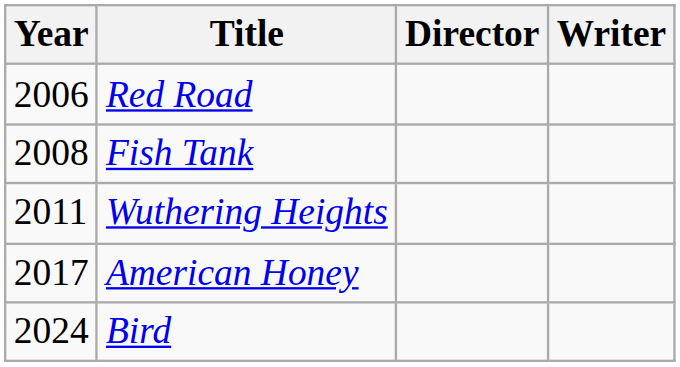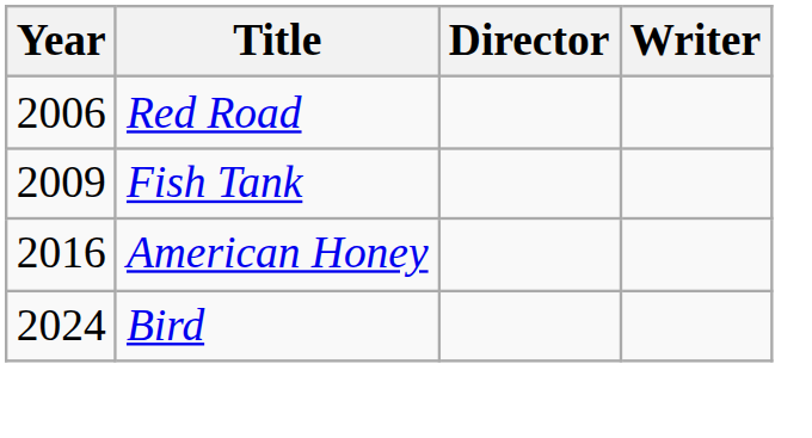 <table class="wikitable">
 <tr>
 <th>Year</th>
 <th>Title</th>
 <th>Director</th>
 <th>Writer</th>
 </tr>
 <tr>
 <td>2006</td>
 <td><em><a href='#'>Red Road</a></em></td>
 <td></td>
 <td></td>
 </tr>
 <tr>
-<td>2008</td>
+<td>2009</td>
 <td><em><a href='#'>Fish Tank</a></em></td>
 <td></td>
 <td></td>
 </tr>
 <tr>
-<td>2011</td>
-<td><em><a href='#'>Wuthering Heights</a></em></td>
-<td></td>
-<td></td>
-</tr>
-<tr>
-<td>2017</td>
+<td>2016</td>
 <td><em><a href='#'>American Honey</a></em></td>
 <td></td>
 <td></td>
 </tr>
 <tr>
 <td>2024</td>
 <td><em><a href='#'>Bird</a></em></td>
 <td></td>
 <td></td>
 </tr>
 </table>
